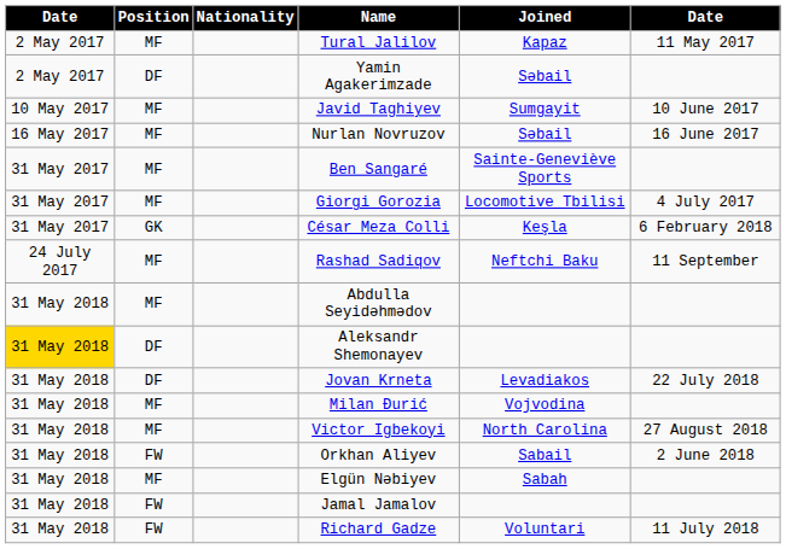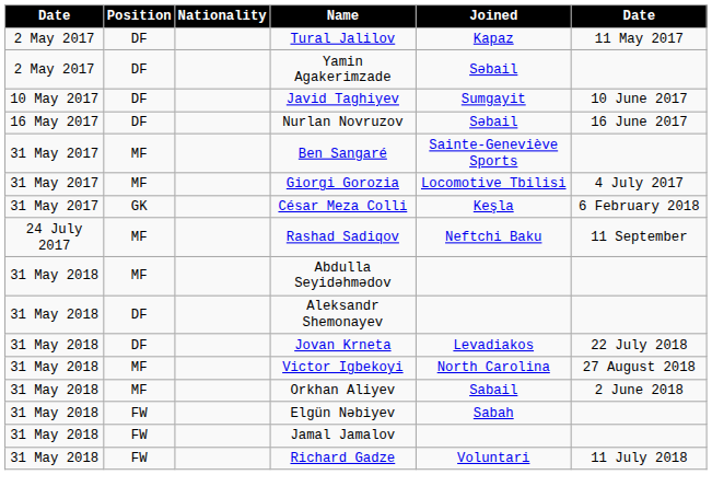 <table class="wikitable"  style="text-align:center; font-size:90%; ">
 <tr>
 <th style="background:#000000; color:#FFFFFF; width:120px;">Date</th>
 <th style="background:#000000; color:#FFFFFF; width:55px;">Position</th>
 <th style="background:#000000; color:#FFFFFF; width:55px;">Nationality</th>
 <th style="background:#000000; color:#FFFFFF; width:150px;">Name</th>
 <th style="background:#000000; color:#FFFFFF; width:175px;">Joined</th>
 <th style="background:#000000; color:#FFFFFF; width:150px;">Date</th>
 </tr>
 <tr>
 <td>2 May 2017</td>
-<td>MF</td>
+<td>DF</td>
 <td></td>
 <td><a href='#'>Tural Jalilov</a></td>
 <td><a href='#'>Kapaz</a></td>
 <td>11 May 2017</td>
 </tr>
 <tr>
 <td>2 May 2017</td>
 <td>DF</td>
 <td></td>
 <td>Yamin Agakerimzade</td>
 <td><a href='#'>Səbail</a></td>
 <td></td>
 </tr>
 <tr>
 <td>10 May 2017</td>
-<td>MF</td>
+<td>DF</td>
 <td></td>
 <td><a href='#'>Javid Taghiyev</a></td>
 <td><a href='#'>Sumgayit</a></td>
 <td>10 June 2017</td>
 </tr>
 <tr>
 <td>16 May 2017</td>
-<td>MF</td>
+<td>DF</td>
 <td></td>
 <td>Nurlan Novruzov</td>
 <td><a href='#'>Səbail</a></td>
 <td>16 June 2017</td>
 </tr>
 <tr>
 <td>31 May 2017</td>
 <td>MF</td>
 <td></td>
 <td><a href='#'>Ben Sangaré</a></td>
 <td><a href='#'>Sainte-Geneviève Sports</a></td>
 <td></td>
 </tr>
 <tr>
 <td>31 May 2017</td>
 <td>MF</td>
 <td></td>
 <td><a href='#'>Giorgi Gorozia</a></td>
 <td><a href='#'>Locomotive Tbilisi</a></td>
 <td>4 July 2017</td>
 </tr>
 <tr>
 <td>31 May 2017</td>
 <td>GK</td>
 <td></td>
 <td><a href='#'>César Meza Colli</a></td>
 <td><a href='#'>Keşla</a></td>
 <td>6 February 2018</td>
 </tr>
 <tr>
 <td>24 July 2017</td>
 <td>MF</td>
 <td></td>
 <td><a href='#'>Rashad Sadiqov</a></td>
 <td><a href='#'>Neftchi Baku</a></td>
 <td>11 September </td>
 </tr>
 <tr>
 <td>31 May 2018</td>
 <td>MF</td>
 <td></td>
 <td>Abdulla Seyidəhmədov</td>
 <td></td>
 <td></td>
 </tr>
 <tr>
-<td style="background: gold;">31 May 2018</td>
+<td>31 May 2018</td>
 <td>DF</td>
 <td></td>
 <td>Aleksandr Shemonayev</td>
 <td></td>
 <td></td>
 </tr>
 <tr>
 <td>31 May 2018</td>
 <td>DF</td>
 <td></td>
 <td><a href='#'>Jovan Krneta</a></td>
 <td><a href='#'>Levadiakos</a></td>
 <td>22 July 2018</td>
 </tr>
 <tr>
 <td>31 May 2018</td>
 <td>MF</td>
 <td></td>
-<td><a href='#'>Milan Đurić</a></td>
-<td><a href='#'>Vojvodina</a></td>
-<td></td>
-</tr>
-<tr>
-<td>31 May 2018</td>
-<td>MF</td>
-<td></td>
 <td><a href='#'>Victor Igbekoyi</a></td>
 <td><a href='#'>North Carolina</a></td>
 <td>27 August 2018</td>
 </tr>
 <tr>
 <td>31 May 2018</td>
-<td>FW</td>
+<td>MF</td>
 <td></td>
 <td>Orkhan Aliyev</td>
 <td><a href='#'>Sabail</a></td>
 <td>2 June 2018</td>
 </tr>
 <tr>
 <td>31 May 2018</td>
-<td>MF</td>
+<td>FW</td>
 <td></td>
 <td>Elgün Nəbiyev</td>
 <td><a href='#'>Sabah</a></td>
 <td></td>
 </tr>
 <tr>
 <td>31 May 2018</td>
 <td>FW</td>
 <td></td>
 <td>Jamal Jamalov</td>
 <td></td>
 <td></td>
 </tr>
 <tr>
 <td>31 May 2018</td>
 <td>FW</td>
 <td></td>
 <td><a href='#'>Richard Gadze</a></td>
 <td><a href='#'>Voluntari</a></td>
 <td>11 July 2018</td>
 </tr>
 </table>
